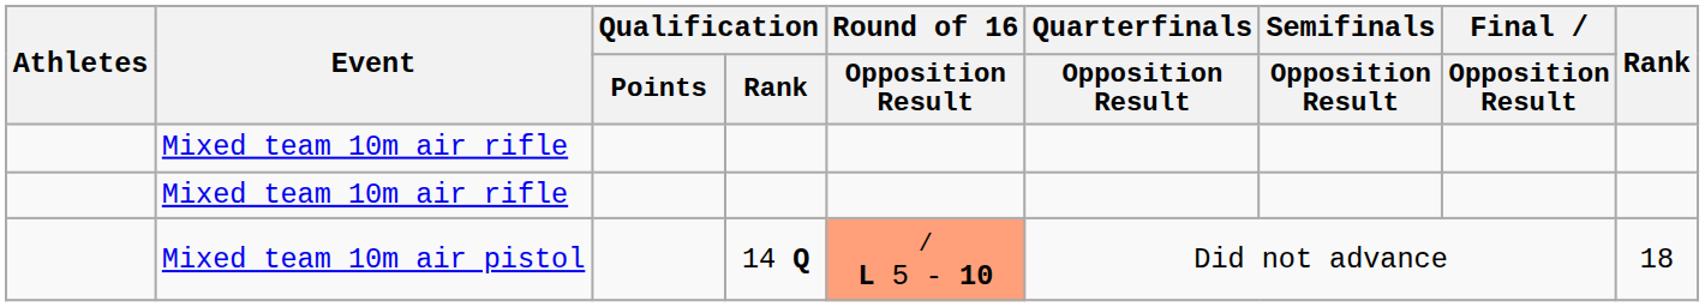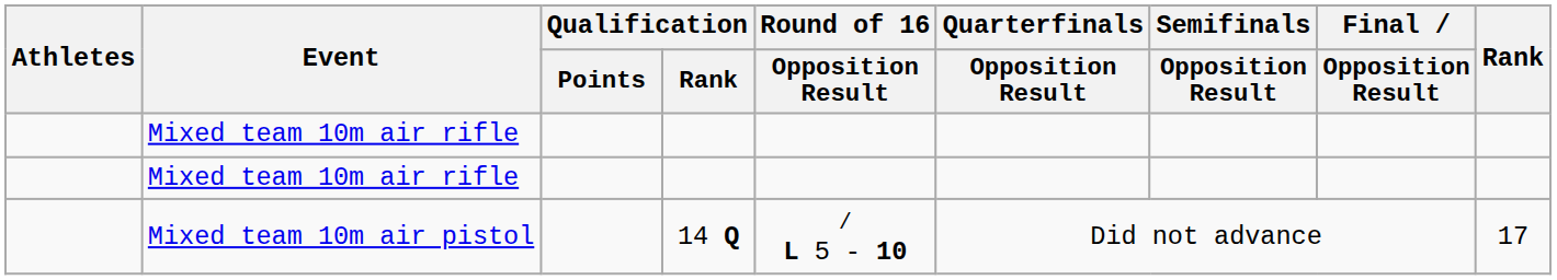 <table class="wikitable" style="font-size:90%;">
 <tr>
 <th rowspan=2>Athletes</th>
 <th rowspan=2>Event</th>
 <th colspan=2>Qualification</th>
 <th>Round of 16</th>
 <th>Quarterfinals</th>
 <th>Semifinals</th>
 <th>Final / </th>
 <th rowspan=2>Rank</th>
 </tr>
 <tr style="font-size:95%">
 <th>Points</th>
 <th>Rank</th>
 <th>Opposition<br>Result</th>
 <th>Opposition<br>Result</th>
 <th>Opposition<br>Result</th>
 <th>Opposition<br>Result</th>
 </tr>
 <tr align=center>
 <td align=left><br></td>
 <td align=left><a href='#'>Mixed team 10m air rifle</a></td>
 <td></td>
 <td></td>
 <td></td>
 <td></td>
 <td></td>
 <td></td>
 <td></td>
 </tr>
 <tr align=center>
 <td align=left><br></td>
 <td align=left><a href='#'>Mixed team 10m air rifle</a></td>
 <td></td>
 <td></td>
 <td></td>
 <td></td>
 <td></td>
 <td></td>
 <td></td>
 </tr>
 <tr align=center>
 <td align=left><br></td>
 <td align=left><a href='#'>Mixed team 10m air pistol</a></td>
 <td></td>
 <td>14 <strong>Q</strong></td>
-<td style="background: lightsalmon;"><small>/</small> <br><strong>L</strong> 5 - <strong>10</strong></td>
+<td><small>/</small> <br><strong>L</strong> 5 - <strong>10</strong></td>
 <td colspan=3>Did not advance</td>
-<td>18</td>
+<td>17</td>
 </tr>
 </table>
